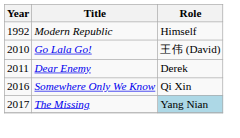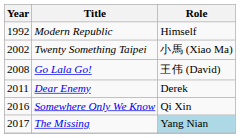 <table class="wikitable sortable">
 <tr>
 <th>Year</th>
 <th>Title</th>
 <th>Role</th>
 </tr>
 <tr>
 <td>1992</td>
 <td><em>Modern Republic</em></td>
 <td>Himself</td>
 </tr>
 <tr>
-<td>2010</td>
+<td>2002</td>
+<td><em>Twenty Something Taipei</em></td>
+<td>小馬 (Xiao Ma)</td>
+</tr>
+<tr>
+<td>2008</td>
 <td><em><a href='#'>Go Lala Go!</a></em></td>
 <td>王伟 (David)</td>
 </tr>
 <tr>
 <td>2011</td>
 <td><em><a href='#'>Dear Enemy</a></em></td>
 <td>Derek</td>
 </tr>
 <tr>
 <td rowspan=1>2016</td>
 <td><em><a href='#'>Somewhere Only We Know</a></em></td>
 <td>Qi Xin</td>
 </tr>
 <tr>
 <td>2017</td>
 <td><em><a href='#'>The Missing</a></em></td>
 <td style="background: lightblue;">Yang Nian</td>
 </tr>
 <tr>
 </tr>
 </table>
